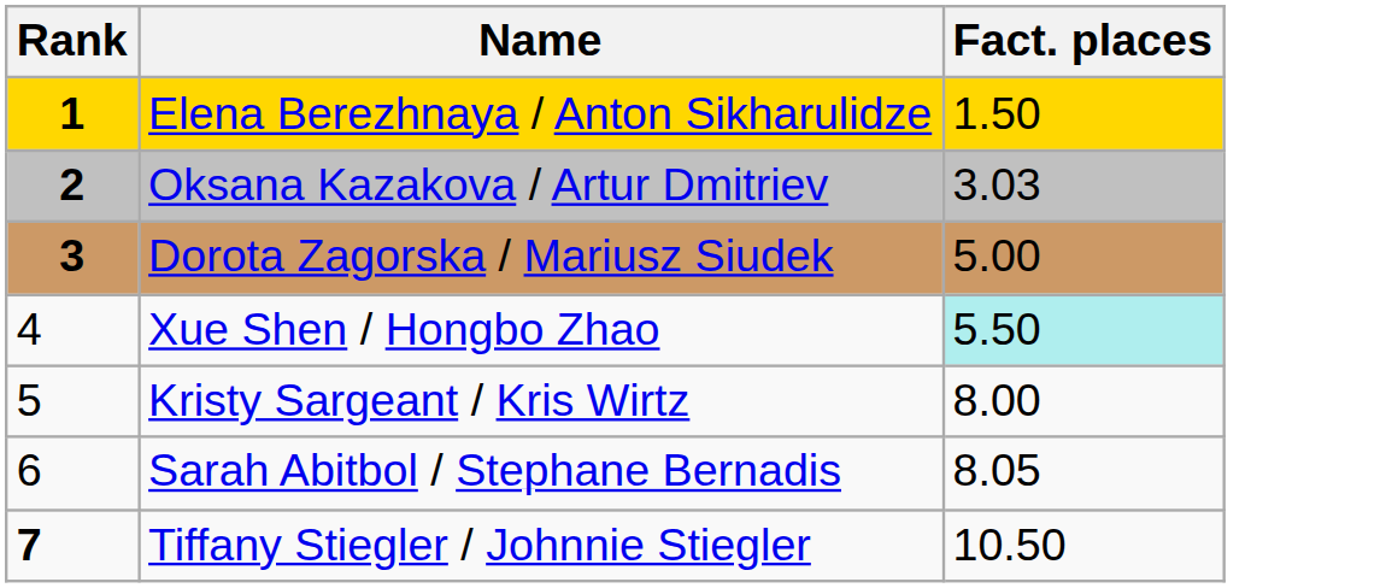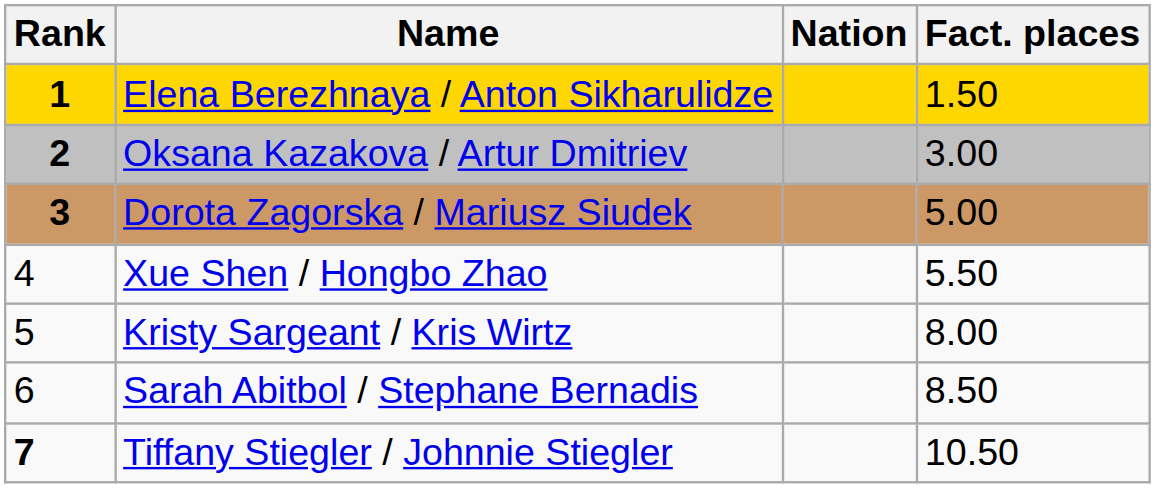 <table class="wikitable">
 <tr>
 <th>Rank</th>
 <th>Name</th>
+<th>Nation</th>
 <th>Fact. places</th>
 </tr>
 <tr bgcolor="gold">
 <td align="center"><strong>1</strong></td>
 <td><a href='#'>Elena Berezhnaya</a> / <a href='#'>Anton Sikharulidze</a></td>
+<td></td>
 <td>1.50</td>
 </tr>
 <tr bgcolor="silver">
 <td align="center"><strong>2</strong></td>
 <td><a href='#'>Oksana Kazakova</a> / <a href='#'>Artur Dmitriev</a></td>
-<td>3.03</td>
+<td></td>
+<td>3.00</td>
 </tr>
 <tr bgcolor="cc9966">
 <td align="center"><strong>3</strong></td>
 <td><a href='#'>Dorota Zagorska</a> / <a href='#'>Mariusz Siudek</a></td>
+<td></td>
 <td>5.00</td>
 </tr>
 <tr>
 <td>4</td>
 <td><a href='#'>Xue Shen</a> / <a href='#'>Hongbo Zhao</a></td>
-<td style="background: paleturquoise;">5.50</td>
+<td></td>
+<td>5.50</td>
 </tr>
 <tr>
 <td>5</td>
 <td><a href='#'>Kristy Sargeant</a> / <a href='#'>Kris Wirtz</a></td>
+<td></td>
 <td>8.00</td>
 </tr>
 <tr>
 <td>6</td>
 <td><a href='#'>Sarah Abitbol</a> / <a href='#'>Stephane Bernadis</a></td>
-<td>8.05</td>
+<td></td>
+<td>8.50</td>
 </tr>
 <tr>
 <td><strong>7</strong></td>
 <td><a href='#'>Tiffany Stiegler</a> / <a href='#'>Johnnie Stiegler</a></td>
+<td></td>
 <td>10.50</td>
 </tr>
 </table>
